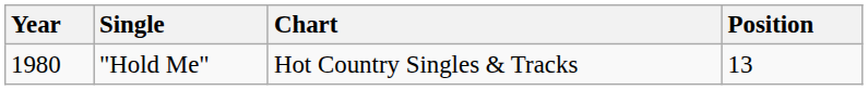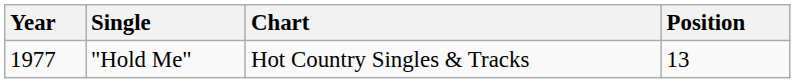 <table class="wikitable" style="margin-top: 0" width="550px">
 <tr>
 <th style="text-align: left">Year</th>
 <th style="text-align: left">Single</th>
 <th style="text-align: left">Chart</th>
 <th style="text-align: left">Position</th>
 </tr>
 <tr>
-<td>1980</td>
+<td>1977</td>
 <td>"Hold Me"</td>
 <td>Hot Country Singles & Tracks</td>
 <td>13</td>
 </tr>
 </table>
